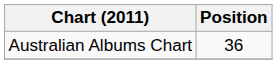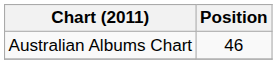 <table class="wikitable">
 <tr>
 <th scope="col">Chart (2011)</th>
 <th scope="col">Position</th>
 </tr>
 <tr>
 <td>Australian Albums Chart</td>
-<td style="text-align:center;">36</td>
+<td style="text-align:center;">46</td>
 </tr>
 <tr>
 </tr>
 </table>
